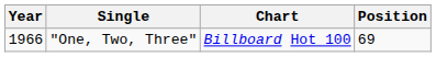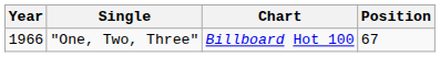 <table class="wikitable" border="1">
 <tr Singles>
 </tr>
 <tr>
 <th>Year</th>
 <th>Single</th>
 <th>Chart</th>
 <th>Position</th>
 </tr>
 <tr>
 <td>1966</td>
 <td>"One, Two, Three"</td>
 <td><em><a href='#'>Billboard</a></em> <a href='#'>Hot 100</a></td>
-<td>69</td>
+<td>67</td>
 </tr>
 </table>
